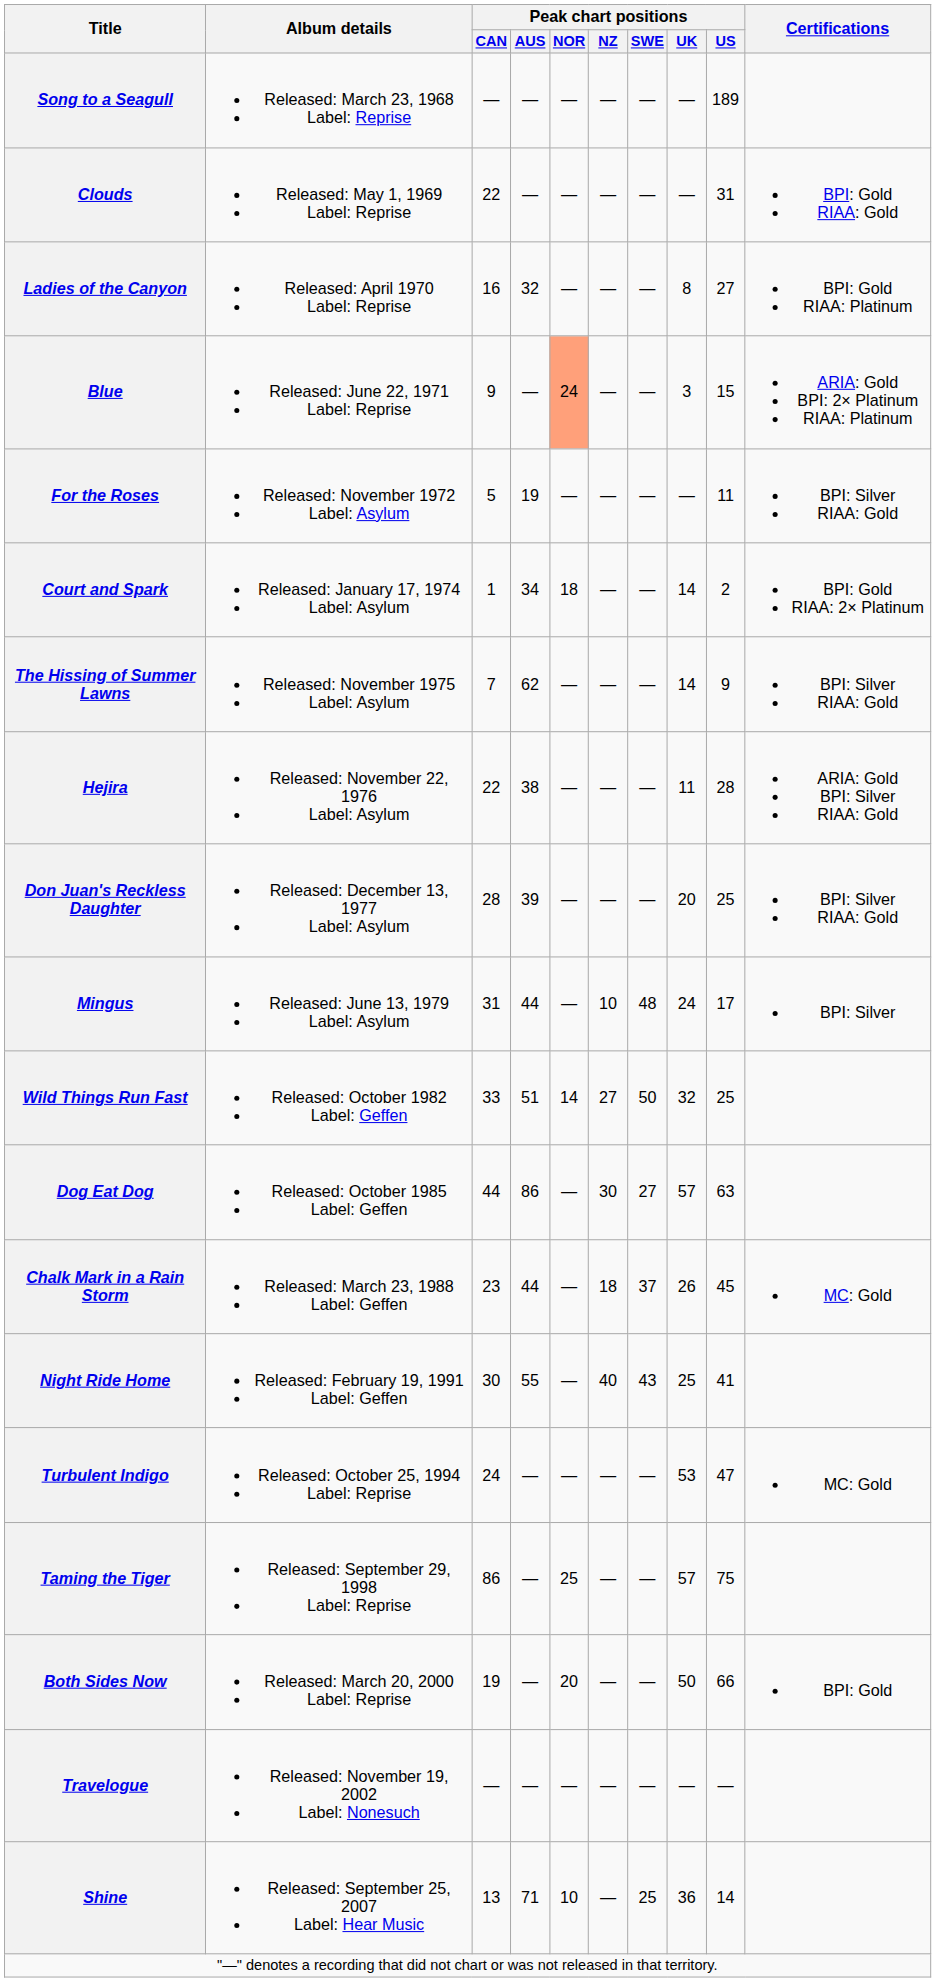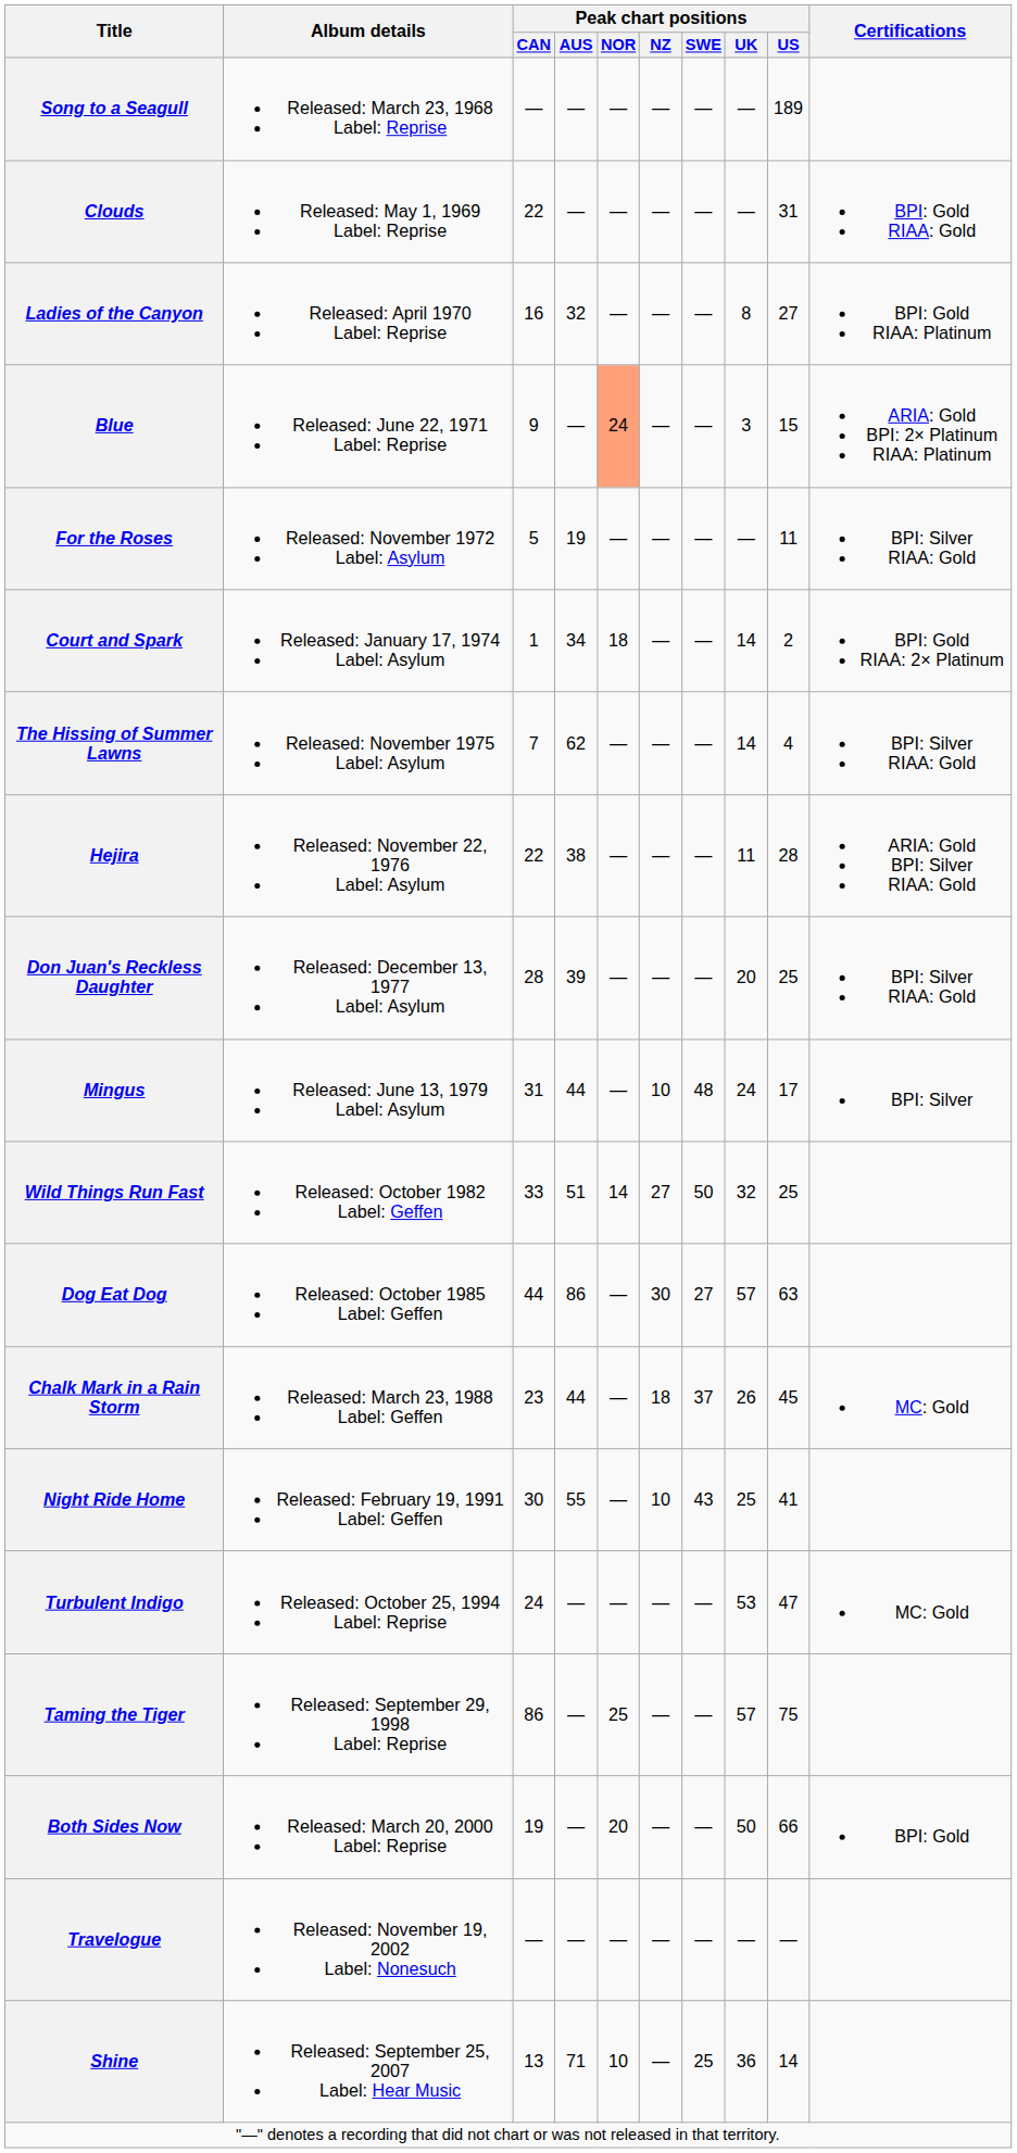 <table class="wikitable plainrowheaders" style="text-align:center;" border="1">
 <tr>
 <th scope="col" rowspan="2" style="width:12em;">Title</th>
 <th scope="col" rowspan="2" style="width:16em;">Album details</th>
 <th scope="col" colspan="7">Peak chart positions</th>
 <th scope="col" rowspan="2" style="width:11em;"><a href='#'>Certifications</a></th>
 </tr>
 <tr>
 <th scope="col" style="width:2.2em;font-size:90%;"><a href='#'>CAN</a><br></th>
 <th scope="col" style="width:2.2em;font-size:90%;"><a href='#'>AUS</a><br></th>
 <th scope="col" style="width:2.2em;font-size:90%;"><a href='#'>NOR</a><br></th>
 <th scope="col" style="width:2.2em;font-size:90%;"><a href='#'>NZ</a><br></th>
 <th scope="col" style="width:2.2em;font-size:90%;"><a href='#'>SWE</a><br></th>
 <th scope="col" style="width:2.2em;font-size:90%;"><a href='#'>UK</a><br></th>
 <th scope="col" style="width:2.2em;font-size:90%;"><a href='#'>US</a><br></th>
 </tr>
 <tr>
 <th scope="row"><em><a href='#'>Song to a Seagull</a></em></th>
 <td><br><ul><li>Released: March 23, 1968</li><li>Label: <a href='#'>Reprise</a></li></ul></td>
 <td>—</td>
 <td>—</td>
 <td>—</td>
 <td>—</td>
 <td>—</td>
 <td>—</td>
 <td>189</td>
 <td></td>
 </tr>
 <tr>
 <th scope="row"><em><a href='#'>Clouds</a></em></th>
 <td><br><ul><li>Released: May 1, 1969</li><li>Label: Reprise</li></ul></td>
 <td>22</td>
 <td>—</td>
 <td>—</td>
 <td>—</td>
 <td>—</td>
 <td>—</td>
 <td>31</td>
 <td><br><ul><li><a href='#'>BPI</a>: Gold</li><li><a href='#'>RIAA</a>: Gold</li></ul></td>
 </tr>
 <tr>
 <th scope="row"><em><a href='#'>Ladies of the Canyon</a></em></th>
 <td><br><ul><li>Released: April 1970</li><li>Label: Reprise</li></ul></td>
 <td>16</td>
 <td>32</td>
 <td>—</td>
 <td>—</td>
 <td>—</td>
 <td>8</td>
 <td>27</td>
 <td><br><ul><li>BPI: Gold</li><li>RIAA: Platinum</li></ul></td>
 </tr>
 <tr>
 <th scope="row"><em><a href='#'>Blue</a></em></th>
 <td><br><ul><li>Released: June 22, 1971</li><li>Label: Reprise</li></ul></td>
 <td>9</td>
 <td>—</td>
 <td style="background: lightsalmon;">24</td>
 <td>—</td>
 <td>—</td>
 <td>3</td>
 <td>15</td>
 <td><br><ul><li><a href='#'>ARIA</a>: Gold</li><li>BPI: 2× Platinum</li><li>RIAA: Platinum</li></ul></td>
 </tr>
 <tr>
 <th scope="row"><em><a href='#'>For the Roses</a></em></th>
 <td><br><ul><li>Released: November 1972</li><li>Label: <a href='#'>Asylum</a></li></ul></td>
 <td>5</td>
 <td>19</td>
 <td>—</td>
 <td>—</td>
 <td>—</td>
 <td>—</td>
 <td>11</td>
 <td><br><ul><li>BPI: Silver</li><li>RIAA: Gold</li></ul></td>
 </tr>
 <tr>
 <th scope="row"><em><a href='#'>Court and Spark</a></em></th>
 <td><br><ul><li>Released: January 17, 1974</li><li>Label: Asylum</li></ul></td>
 <td>1</td>
 <td>34</td>
 <td>18</td>
 <td>—</td>
 <td>—</td>
 <td>14</td>
 <td>2</td>
 <td><br><ul><li>BPI: Gold</li><li>RIAA: 2× Platinum</li></ul></td>
 </tr>
 <tr>
 <th scope="row"><em><a href='#'>The Hissing of Summer Lawns</a></em></th>
 <td><br><ul><li>Released: November 1975</li><li>Label: Asylum</li></ul></td>
 <td>7</td>
 <td>62</td>
 <td>—</td>
 <td>—</td>
 <td>—</td>
 <td>14</td>
-<td>9</td>
+<td>4</td>
 <td><br><ul><li>BPI: Silver</li><li>RIAA: Gold</li></ul></td>
 </tr>
 <tr>
 <th scope="row"><em><a href='#'>Hejira</a></em></th>
 <td><br><ul><li>Released: November 22, 1976</li><li>Label: Asylum</li></ul></td>
 <td>22</td>
 <td>38</td>
 <td>—</td>
 <td>—</td>
 <td>—</td>
 <td>11</td>
 <td>28</td>
 <td><br><ul><li>ARIA: Gold</li><li>BPI: Silver</li><li>RIAA: Gold</li></ul></td>
 </tr>
 <tr>
 <th scope="row"><em><a href='#'>Don Juan's Reckless Daughter</a></em></th>
 <td><br><ul><li>Released: December 13, 1977</li><li>Label: Asylum</li></ul></td>
 <td>28</td>
 <td>39</td>
 <td>—</td>
 <td>—</td>
 <td>—</td>
 <td>20</td>
 <td>25</td>
 <td><br><ul><li>BPI: Silver</li><li>RIAA: Gold</li></ul></td>
 </tr>
 <tr>
 <th scope="row"><em><a href='#'>Mingus</a></em></th>
 <td><br><ul><li>Released: June 13, 1979</li><li>Label: Asylum</li></ul></td>
 <td>31</td>
 <td>44</td>
 <td>—</td>
 <td>10</td>
 <td>48</td>
 <td>24</td>
 <td>17</td>
 <td><br><ul><li>BPI: Silver</li></ul></td>
 </tr>
 <tr>
 <th scope="row"><em><a href='#'>Wild Things Run Fast</a></em></th>
 <td><br><ul><li>Released: October 1982</li><li>Label: <a href='#'>Geffen</a></li></ul></td>
 <td>33</td>
 <td>51</td>
 <td>14</td>
 <td>27</td>
 <td>50</td>
 <td>32</td>
 <td>25</td>
 <td></td>
 </tr>
 <tr>
 <th scope="row"><em><a href='#'>Dog Eat Dog</a></em></th>
 <td><br><ul><li>Released: October 1985</li><li>Label: Geffen</li></ul></td>
 <td>44</td>
 <td>86</td>
 <td>—</td>
 <td>30</td>
 <td>27</td>
 <td>57</td>
 <td>63</td>
 <td></td>
 </tr>
 <tr>
 <th scope="row"><em><a href='#'>Chalk Mark in a Rain Storm</a></em></th>
 <td><br><ul><li>Released: March 23, 1988</li><li>Label: Geffen</li></ul></td>
 <td>23</td>
 <td>44</td>
 <td>—</td>
 <td>18</td>
 <td>37</td>
 <td>26</td>
 <td>45</td>
 <td><br><ul><li><a href='#'>MC</a>: Gold</li></ul></td>
 </tr>
 <tr>
 <th scope="row"><em><a href='#'>Night Ride Home</a></em></th>
 <td><br><ul><li>Released: February 19, 1991</li><li>Label: Geffen</li></ul></td>
 <td>30</td>
 <td>55</td>
 <td>—</td>
-<td>40</td>
+<td>10</td>
 <td>43</td>
 <td>25</td>
 <td>41</td>
 <td></td>
 </tr>
 <tr>
 <th scope="row"><em><a href='#'>Turbulent Indigo</a></em></th>
 <td><br><ul><li>Released: October 25, 1994</li><li>Label: Reprise</li></ul></td>
 <td>24</td>
 <td>—</td>
 <td>—</td>
 <td>—</td>
 <td>—</td>
 <td>53</td>
 <td>47</td>
 <td><br><ul><li>MC: Gold</li></ul></td>
 </tr>
 <tr>
 <th scope="row"><em><a href='#'>Taming the Tiger</a></em></th>
 <td><br><ul><li>Released: September 29, 1998</li><li>Label: Reprise</li></ul></td>
 <td>86</td>
 <td>—</td>
 <td>25</td>
 <td>—</td>
 <td>—</td>
 <td>57</td>
 <td>75</td>
 <td></td>
 </tr>
 <tr>
 <th scope="row"><em><a href='#'>Both Sides Now</a></em></th>
 <td><br><ul><li>Released: March 20, 2000</li><li>Label: Reprise</li></ul></td>
 <td>19</td>
 <td>—</td>
 <td>20</td>
 <td>—</td>
 <td>—</td>
 <td>50</td>
 <td>66</td>
 <td><br><ul><li>BPI: Gold</li></ul></td>
 </tr>
 <tr>
 <th scope="row"><em><a href='#'>Travelogue</a></em></th>
 <td><br><ul><li>Released: November 19, 2002</li><li>Label: <a href='#'>Nonesuch</a></li></ul></td>
 <td>—</td>
 <td>—</td>
 <td>—</td>
 <td>—</td>
 <td>—</td>
 <td>—</td>
 <td>—</td>
 <td></td>
 </tr>
 <tr>
 <th scope="row"><em><a href='#'>Shine</a></em></th>
 <td><br><ul><li>Released: September 25, 2007</li><li>Label: <a href='#'>Hear Music</a></li></ul></td>
 <td>13</td>
 <td>71</td>
 <td>10</td>
 <td>—</td>
 <td>25</td>
 <td>36</td>
 <td>14</td>
 <td></td>
 </tr>
 <tr>
 <td colspan="11" style="font-size:90%">"—" denotes a recording that did not chart or was not released in that territory.</td>
 </tr>
 </table>
